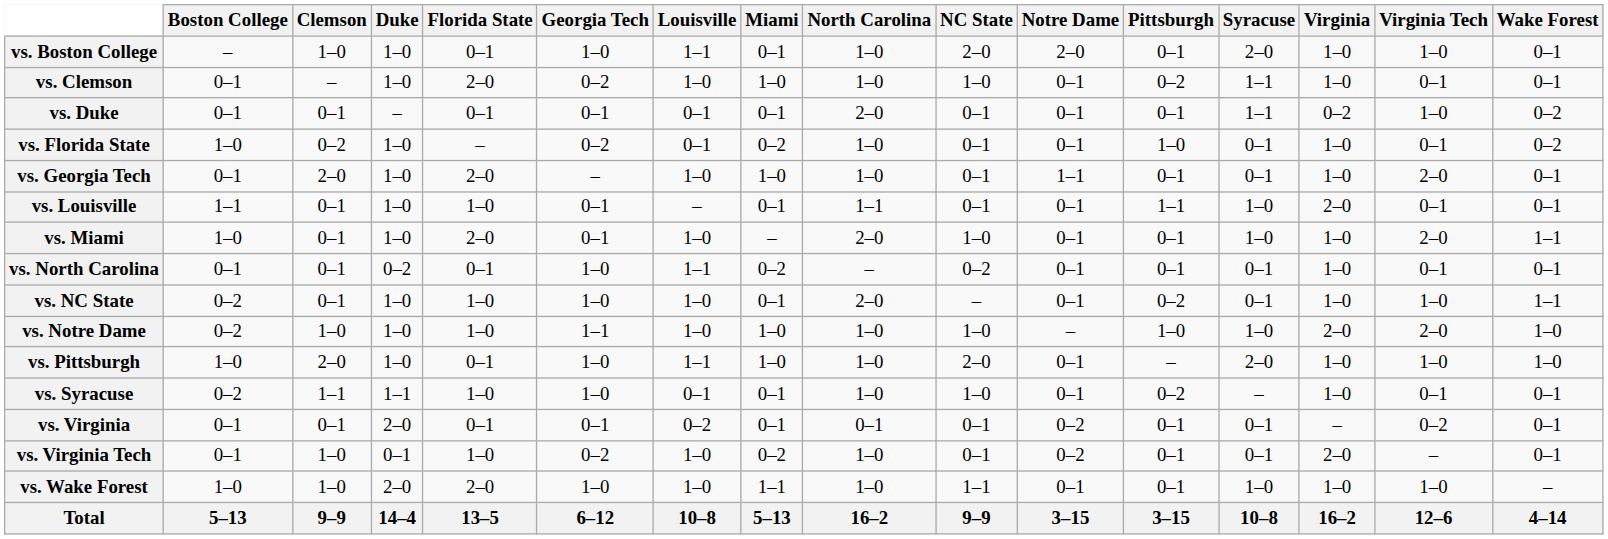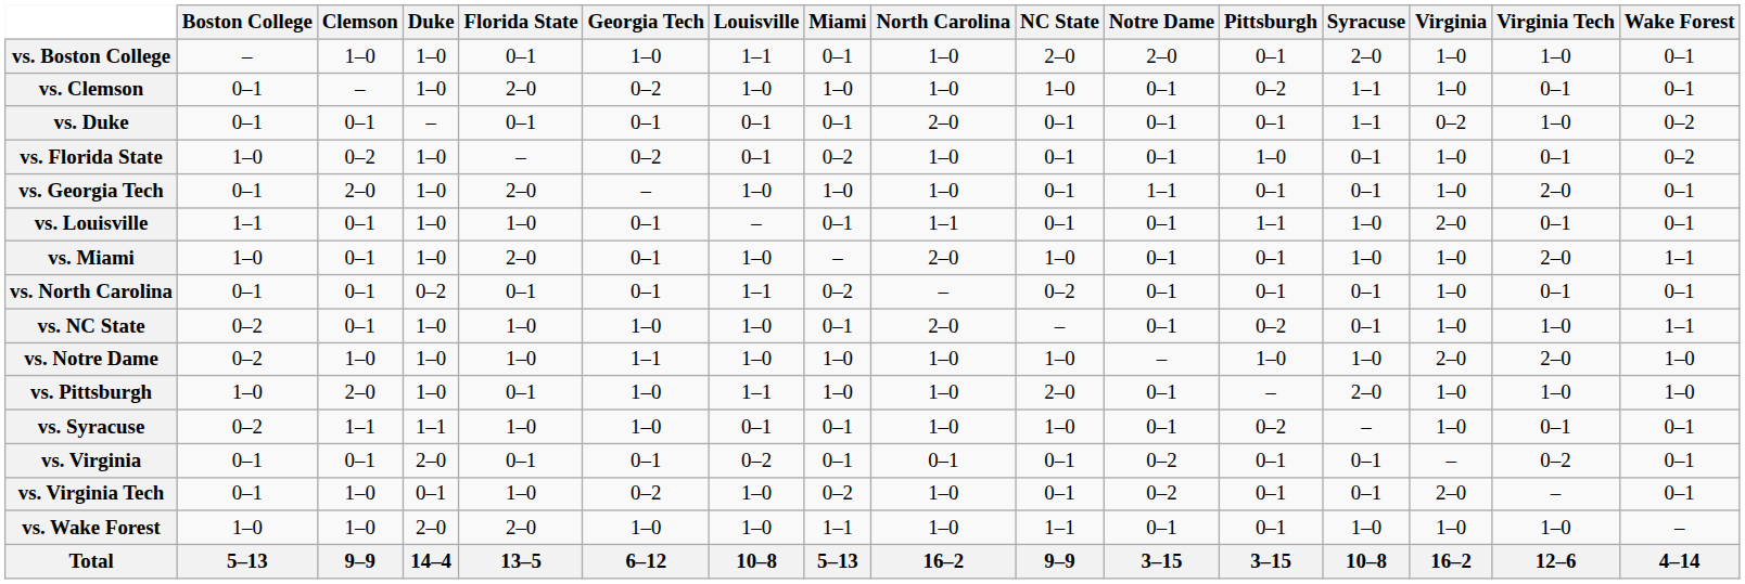 <table class="wikitable" style="white-space:nowrap;font-size:90%;">
 <tr>
 <th colspan=1 style="background:white; border-top-style:hidden; border-left-style:hidden;"   width=75> </th>
 <th style=>Boston College</th>
 <th style=>Clemson</th>
 <th style=>Duke</th>
 <th style=>Florida State</th>
 <th style=>Georgia Tech</th>
 <th style=>Louisville</th>
 <th style=>Miami</th>
 <th style=>North Carolina</th>
 <th style=>NC State</th>
 <th style=>Notre Dame</th>
 <th style=>Pittsburgh</th>
 <th style=>Syracuse</th>
 <th style=>Virginia</th>
 <th style=>Virginia Tech</th>
 <th style=>Wake Forest</th>
 </tr>
 <tr style="text-align:center;">
 <th>vs. Boston College</th>
 <td>–</td>
 <td>1–0</td>
 <td>1–0</td>
 <td>0–1</td>
 <td>1–0</td>
 <td>1–1</td>
 <td>0–1</td>
 <td>1–0</td>
 <td>2–0</td>
 <td>2–0</td>
 <td>0–1</td>
 <td>2–0</td>
 <td>1–0</td>
 <td>1–0</td>
 <td>0–1</td>
 </tr>
 <tr style="text-align:center;">
 <th>vs. Clemson</th>
 <td>0–1</td>
 <td>–</td>
 <td>1–0</td>
 <td>2–0</td>
 <td>0–2</td>
 <td>1–0</td>
 <td>1–0</td>
 <td>1–0</td>
 <td>1–0</td>
 <td>0–1</td>
 <td>0–2</td>
 <td>1–1</td>
 <td>1–0</td>
 <td>0–1</td>
 <td>0–1</td>
 </tr>
 <tr style="text-align:center;">
 <th>vs. Duke</th>
 <td>0–1</td>
 <td>0–1</td>
 <td>–</td>
 <td>0–1</td>
 <td>0–1</td>
 <td>0–1</td>
 <td>0–1</td>
 <td>2–0</td>
 <td>0–1</td>
 <td>0–1</td>
 <td>0–1</td>
 <td>1–1</td>
 <td>0–2</td>
 <td>1–0</td>
 <td>0–2</td>
 </tr>
 <tr style="text-align:center;">
 <th>vs. Florida State</th>
 <td>1–0</td>
 <td>0–2</td>
 <td>1–0</td>
 <td>–</td>
 <td>0–2</td>
 <td>0–1</td>
 <td>0–2</td>
 <td>1–0</td>
 <td>0–1</td>
 <td>0–1</td>
 <td>1–0</td>
 <td>0–1</td>
 <td>1–0</td>
 <td>0–1</td>
 <td>0–2</td>
 </tr>
 <tr style="text-align:center;">
 <th>vs. Georgia Tech</th>
 <td>0–1</td>
 <td>2–0</td>
 <td>1–0</td>
 <td>2–0</td>
 <td>–</td>
 <td>1–0</td>
 <td>1–0</td>
 <td>1–0</td>
 <td>0–1</td>
 <td>1–1</td>
 <td>0–1</td>
 <td>0–1</td>
 <td>1–0</td>
 <td>2–0</td>
 <td>0–1</td>
 </tr>
 <tr style="text-align:center;">
 <th>vs. Louisville</th>
 <td>1–1</td>
 <td>0–1</td>
 <td>1–0</td>
 <td>1–0</td>
 <td>0–1</td>
 <td>–</td>
 <td>0–1</td>
 <td>1–1</td>
 <td>0–1</td>
 <td>0–1</td>
 <td>1–1</td>
 <td>1–0</td>
 <td>2–0</td>
 <td>0–1</td>
 <td>0–1</td>
 </tr>
 <tr style="text-align:center;">
 <th>vs. Miami</th>
 <td>1–0</td>
 <td>0–1</td>
 <td>1–0</td>
 <td>2–0</td>
 <td>0–1</td>
 <td>1–0</td>
 <td>–</td>
 <td>2–0</td>
 <td>1–0</td>
 <td>0–1</td>
 <td>0–1</td>
 <td>1–0</td>
 <td>1–0</td>
 <td>2–0</td>
 <td>1–1</td>
 </tr>
 <tr style="text-align:center;">
 <th>vs. North Carolina</th>
 <td>0–1</td>
 <td>0–1</td>
 <td>0–2</td>
 <td>0–1</td>
-<td>1–0</td>
+<td>0–1</td>
 <td>1–1</td>
 <td>0–2</td>
 <td>–</td>
 <td>0–2</td>
 <td>0–1</td>
 <td>0–1</td>
 <td>0–1</td>
 <td>1–0</td>
 <td>0–1</td>
 <td>0–1</td>
 </tr>
 <tr style="text-align:center;">
 <th>vs. NC State</th>
 <td>0–2</td>
 <td>0–1</td>
 <td>1–0</td>
 <td>1–0</td>
 <td>1–0</td>
 <td>1–0</td>
 <td>0–1</td>
 <td>2–0</td>
 <td>–</td>
 <td>0–1</td>
 <td>0–2</td>
 <td>0–1</td>
 <td>1–0</td>
 <td>1–0</td>
 <td>1–1</td>
 </tr>
 <tr style="text-align:center;">
 <th>vs. Notre Dame</th>
 <td>0–2</td>
 <td>1–0</td>
 <td>1–0</td>
 <td>1–0</td>
 <td>1–1</td>
 <td>1–0</td>
 <td>1–0</td>
 <td>1–0</td>
 <td>1–0</td>
 <td>–</td>
 <td>1–0</td>
 <td>1–0</td>
 <td>2–0</td>
 <td>2–0</td>
 <td>1–0</td>
 </tr>
 <tr style="text-align:center;">
 <th>vs. Pittsburgh</th>
 <td>1–0</td>
 <td>2–0</td>
 <td>1–0</td>
 <td>0–1</td>
 <td>1–0</td>
 <td>1–1</td>
 <td>1–0</td>
 <td>1–0</td>
 <td>2–0</td>
 <td>0–1</td>
 <td>–</td>
 <td>2–0</td>
 <td>1–0</td>
 <td>1–0</td>
 <td>1–0</td>
 </tr>
 <tr style="text-align:center;">
 <th>vs. Syracuse</th>
 <td>0–2</td>
 <td>1–1</td>
 <td>1–1</td>
 <td>1–0</td>
 <td>1–0</td>
 <td>0–1</td>
 <td>0–1</td>
 <td>1–0</td>
 <td>1–0</td>
 <td>0–1</td>
 <td>0–2</td>
 <td>–</td>
 <td>1–0</td>
 <td>0–1</td>
 <td>0–1</td>
 </tr>
 <tr style="text-align:center;">
 <th>vs. Virginia</th>
 <td>0–1</td>
 <td>0–1</td>
 <td>2–0</td>
 <td>0–1</td>
 <td>0–1</td>
 <td>0–2</td>
 <td>0–1</td>
 <td>0–1</td>
 <td>0–1</td>
 <td>0–2</td>
 <td>0–1</td>
 <td>0–1</td>
 <td>–</td>
 <td>0–2</td>
 <td>0–1</td>
 </tr>
 <tr style="text-align:center;">
 <th>vs. Virginia Tech</th>
 <td>0–1</td>
 <td>1–0</td>
 <td>0–1</td>
 <td>1–0</td>
 <td>0–2</td>
 <td>1–0</td>
 <td>0–2</td>
 <td>1–0</td>
 <td>0–1</td>
 <td>0–2</td>
 <td>0–1</td>
 <td>0–1</td>
 <td>2–0</td>
 <td>–</td>
 <td>0–1</td>
 </tr>
 <tr style="text-align:center;">
 <th>vs. Wake Forest</th>
 <td>1–0</td>
 <td>1–0</td>
 <td>2–0</td>
 <td>2–0</td>
 <td>1–0</td>
 <td>1–0</td>
 <td>1–1</td>
 <td>1–0</td>
 <td>1–1</td>
 <td>0–1</td>
 <td>0–1</td>
 <td>1–0</td>
 <td>1–0</td>
 <td>1–0</td>
 <td>–<br></td>
 </tr>
 <tr style="text-align:center;">
 <th>Total</th>
 <th>5–13</th>
 <th>9–9</th>
 <th>14–4</th>
 <th>13–5</th>
 <th>6–12</th>
 <th>10–8</th>
 <th>5–13</th>
 <th>16–2</th>
 <th>9–9</th>
 <th>3–15</th>
 <th>3–15</th>
 <th>10–8</th>
 <th>16–2</th>
 <th>12–6</th>
 <th>4–14</th>
 </tr>
 </table>
